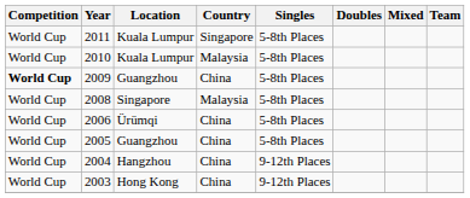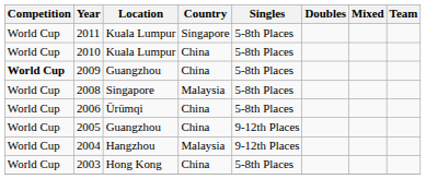 <table class="wikitable sortable">
 <tr class="hintergrundfarbe6">
 <th>Competition</th>
 <th>Year</th>
 <th>Location</th>
 <th>Country</th>
 <th>Singles</th>
 <th>Doubles</th>
 <th>Mixed</th>
 <th>Team</th>
 </tr>
 <tr>
 <td>World Cup</td>
 <td>2011</td>
 <td>Kuala Lumpur</td>
 <td>Singapore</td>
 <td>5-8th Places</td>
 <td></td>
 <td></td>
 <td></td>
 </tr>
 <tr>
 <td>World Cup</td>
 <td>2010</td>
 <td>Kuala Lumpur</td>
-<td>Malaysia</td>
+<td>China</td>
 <td>5-8th Places</td>
 <td></td>
 <td></td>
 <td></td>
 </tr>
 <tr>
 <td><strong>World Cup</strong></td>
 <td>2009</td>
 <td>Guangzhou</td>
 <td>China</td>
 <td>5-8th Places</td>
 <td></td>
 <td></td>
 <td></td>
 </tr>
 <tr>
 <td>World Cup</td>
 <td>2008</td>
 <td>Singapore</td>
 <td>Malaysia</td>
 <td>5-8th Places</td>
 <td></td>
 <td></td>
 <td></td>
 </tr>
 <tr>
 <td>World Cup</td>
 <td>2006</td>
 <td>Ürümqi</td>
 <td>China</td>
 <td>5-8th Places</td>
 <td></td>
 <td></td>
 <td></td>
 </tr>
 <tr>
 <td>World Cup</td>
 <td>2005</td>
 <td>Guangzhou</td>
 <td>China</td>
-<td>5-8th Places</td>
+<td>9-12th Places</td>
 <td></td>
 <td></td>
 <td></td>
 </tr>
 <tr>
 <td>World Cup</td>
 <td>2004</td>
 <td>Hangzhou</td>
-<td>China</td>
+<td>Malaysia</td>
 <td>9-12th Places</td>
 <td></td>
 <td></td>
 <td></td>
 </tr>
 <tr>
 <td>World Cup</td>
 <td>2003</td>
 <td>Hong Kong</td>
 <td>China</td>
-<td>9-12th Places</td>
+<td>5-8th Places</td>
 <td></td>
 <td></td>
 <td></td>
 </tr>
 <tr>
 </tr>
 </table>
